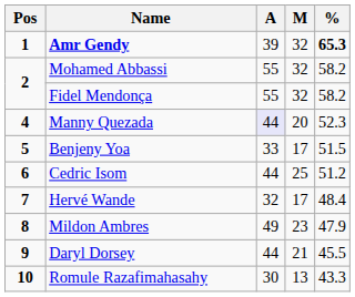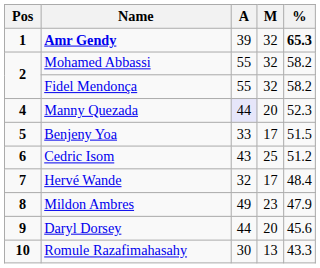 <table class="wikitable" style="text-align:center; font-size:90%;">
 <tr>
 <th width=30px>Pos</th>
 <th width=185px>Name</th>
 <th width=20px>A</th>
 <th width=20px>M</th>
 <th width=25px>%</th>
 </tr>
 <tr>
 <td><strong>1</strong></td>
 <td align=left> <strong><a href='#'>Amr Gendy</a></strong></td>
 <td>39</td>
 <td>32</td>
 <td><strong>65.3</strong></td>
 </tr>
 <tr>
 <td rowspan=2><strong>2</strong></td>
 <td align=left> <a href='#'>Mohamed Abbassi</a></td>
 <td>55</td>
 <td>32</td>
 <td>58.2</td>
 </tr>
 <tr>
 <td align=left> <a href='#'>Fidel Mendonça</a></td>
 <td>55</td>
 <td>32</td>
 <td>58.2</td>
 </tr>
 <tr>
 <td><strong>4</strong></td>
 <td align=left> <a href='#'>Manny Quezada</a></td>
 <td style="background: lavender;">44</td>
 <td>20</td>
 <td>52.3</td>
 </tr>
 <tr>
 <td><strong>5</strong></td>
 <td align=left> <a href='#'>Benjeny Yoa</a></td>
 <td>33</td>
 <td>17</td>
 <td align=center>51.5</td>
 </tr>
 <tr>
 <td><strong>6</strong></td>
 <td align=left> <a href='#'>Cedric Isom</a></td>
-<td>44</td>
+<td>43</td>
 <td>25</td>
 <td>51.2</td>
 </tr>
 <tr>
 <td><strong>7</strong></td>
 <td align=left> <a href='#'>Hervé Wande</a></td>
 <td>32</td>
 <td>17</td>
 <td>48.4</td>
 </tr>
 <tr>
 <td><strong>8</strong></td>
 <td align=left> <a href='#'>Mildon Ambres</a></td>
 <td>49</td>
 <td>23</td>
 <td>47.9</td>
 </tr>
 <tr>
 <td><strong>9</strong></td>
 <td align=left> <a href='#'>Daryl Dorsey</a></td>
 <td>44</td>
-<td>21</td>
-<td>45.5</td>
+<td>20</td>
+<td>45.6</td>
 </tr>
 <tr>
 <td><strong>10</strong></td>
 <td align=left> <a href='#'>Romule Razafimahasahy</a></td>
 <td>30</td>
 <td>13</td>
 <td>43.3</td>
 </tr>
 </table>
